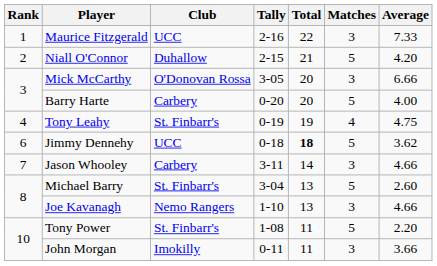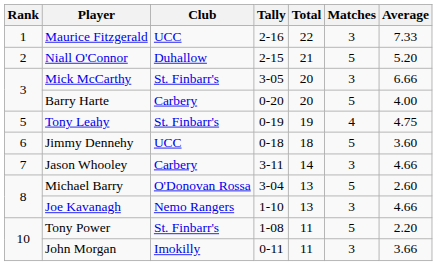 <table class="wikitable">
 <tr>
 <th>Rank</th>
 <th>Player</th>
 <th>Club</th>
 <th>Tally</th>
 <th>Total</th>
 <th>Matches</th>
 <th>Average</th>
 </tr>
 <tr>
 <td rowspan="1" style="text-align:center;">1</td>
 <td><a href='#'>Maurice Fitzgerald</a></td>
 <td><a href='#'>UCC</a></td>
 <td align=center>2-16</td>
 <td align=center>22</td>
 <td align=center>3</td>
 <td align=center>7.33</td>
 </tr>
 <tr>
 <td rowspan="1" style="text-align:center;">2</td>
 <td><a href='#'>Niall O'Connor</a></td>
 <td><a href='#'>Duhallow</a></td>
 <td align=center>2-15</td>
 <td align=center>21</td>
 <td align=center>5</td>
-<td align=center>4.20</td>
+<td align=center>5.20</td>
 </tr>
 <tr>
 <td rowspan="2" style="text-align:center;">3</td>
 <td><a href='#'>Mick McCarthy</a></td>
-<td><a href='#'>O'Donovan Rossa</a></td>
+<td><a href='#'>St. Finbarr's</a></td>
 <td align=center>3-05</td>
 <td align=center>20</td>
 <td align=center>3</td>
 <td align=center>6.66</td>
 </tr>
 <tr>
 <td>Barry Harte</td>
 <td><a href='#'>Carbery</a></td>
 <td align=center>0-20</td>
 <td align=center>20</td>
 <td align=center>5</td>
 <td align=center>4.00</td>
 </tr>
 <tr>
-<td rowspan="1" style="text-align:center;">4</td>
+<td rowspan="1" style="text-align:center;">5</td>
 <td><a href='#'>Tony Leahy</a></td>
 <td><a href='#'>St. Finbarr's</a></td>
 <td align=center>0-19</td>
 <td align=center>19</td>
 <td align=center>4</td>
 <td align=center>4.75</td>
 </tr>
 <tr>
 <td rowspan="1" style="text-align:center;">6</td>
 <td>Jimmy Dennehy</td>
 <td><a href='#'>UCC</a></td>
 <td align=center>0-18</td>
-<td align=center><strong>18</strong></td>
+<td align=center>18</td>
 <td align=center>5</td>
-<td align=center>3.62</td>
+<td align=center>3.60</td>
 </tr>
 <tr>
 <td rowspan="1" style="text-align:center;">7</td>
 <td>Jason Whooley</td>
 <td><a href='#'>Carbery</a></td>
 <td align=center>3-11</td>
 <td align=center>14</td>
 <td align=center>3</td>
 <td align=center>4.66</td>
 </tr>
 <tr>
 <td rowspan="2" style="text-align:center;">8</td>
 <td>Michael Barry</td>
-<td><a href='#'>St. Finbarr's</a></td>
+<td><a href='#'>O'Donovan Rossa</a></td>
 <td align=center>3-04</td>
 <td align=center>13</td>
 <td align=center>5</td>
 <td align=center>2.60</td>
 </tr>
 <tr>
 <td><a href='#'>Joe Kavanagh</a></td>
 <td><a href='#'>Nemo Rangers</a></td>
 <td align=center>1-10</td>
 <td align=center>13</td>
 <td align=center>3</td>
 <td align=center>4.66</td>
 </tr>
 <tr>
 <td rowspan="2" style="text-align:center;">10</td>
 <td>Tony Power</td>
 <td><a href='#'>St. Finbarr's</a></td>
 <td align=center>1-08</td>
 <td align=center>11</td>
 <td align=center>5</td>
 <td align=center>2.20</td>
 </tr>
 <tr>
 <td>John Morgan</td>
 <td><a href='#'>Imokilly</a></td>
 <td align=center>0-11</td>
 <td align=center>11</td>
 <td align=center>3</td>
 <td align=center>3.66</td>
 </tr>
 </table>
